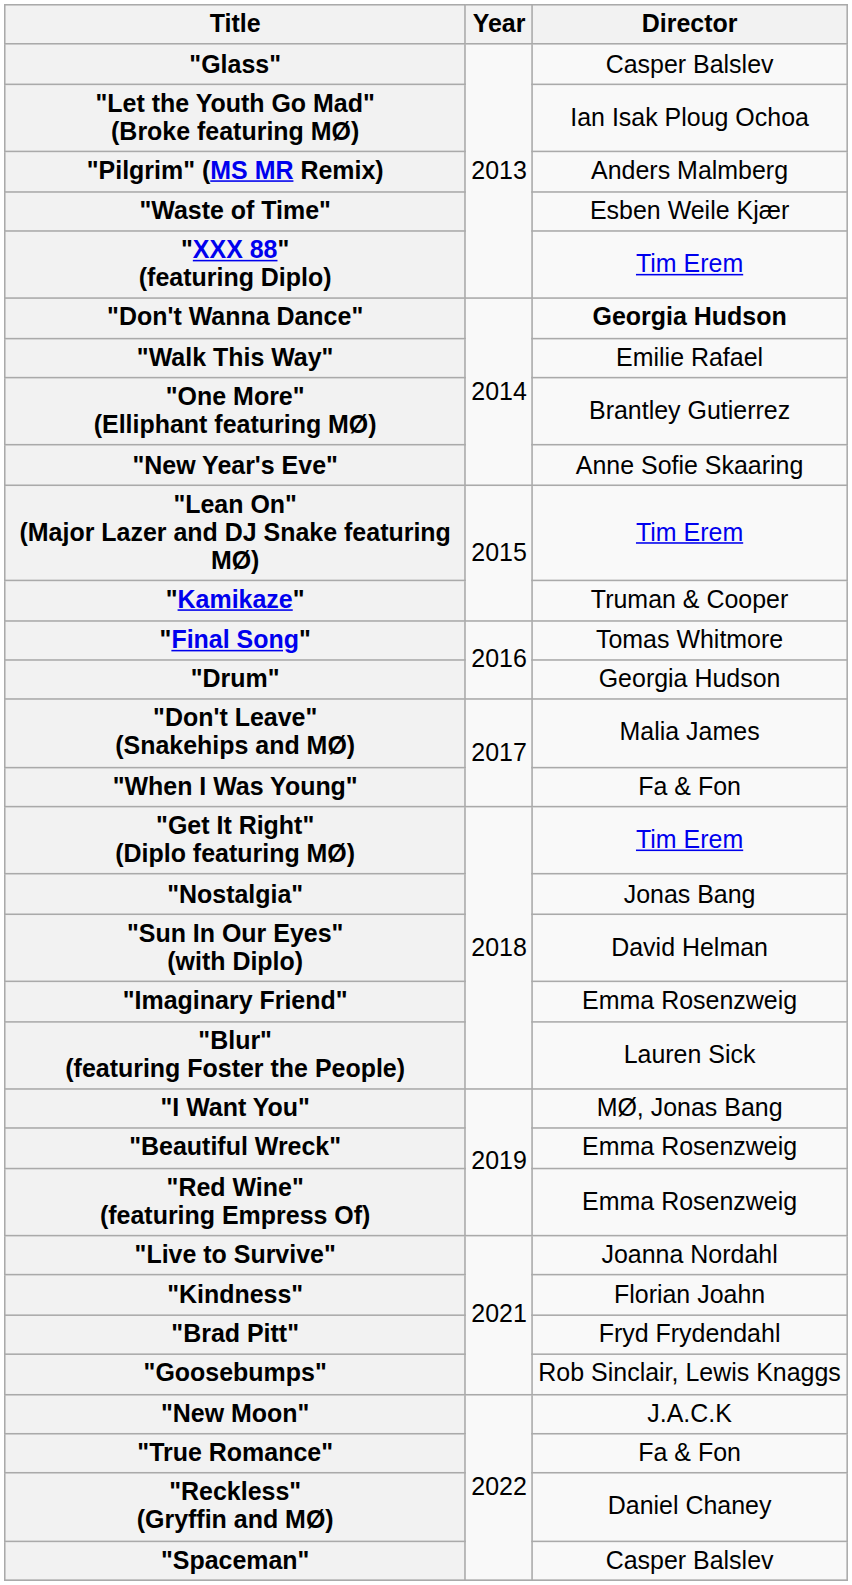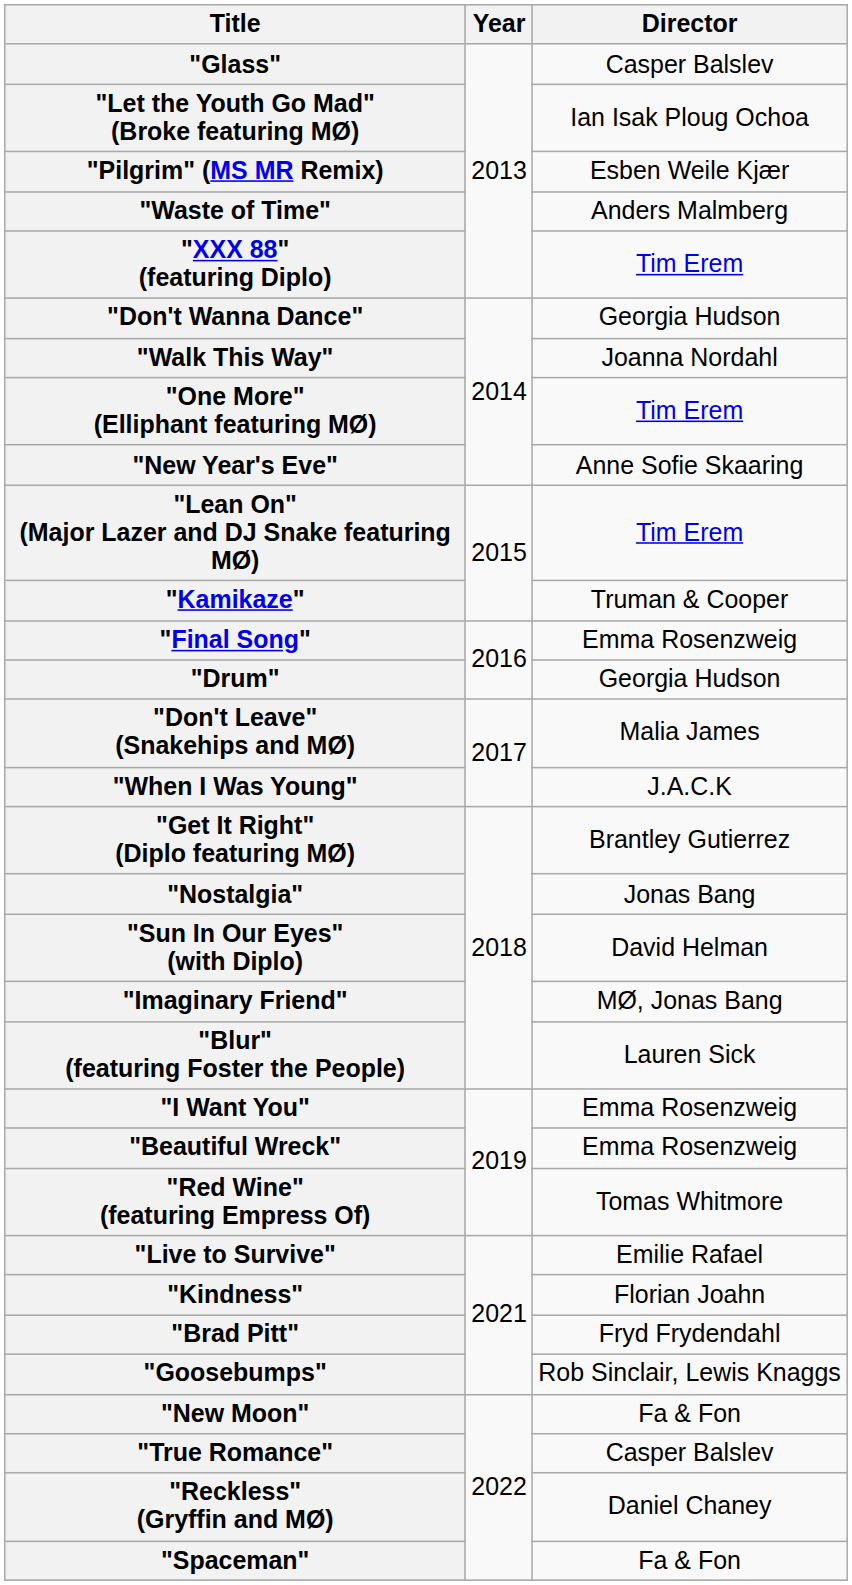 <table class="wikitable plainrowheaders" style="text-align:center;">
 <tr>
 <th scope="col" style="width:18em;">Title</th>
 <th scope="col">Year</th>
 <th scope="col">Director</th>
 </tr>
 <tr>
 <th scope="row">"Glass"</th>
 <td rowspan="5">2013</td>
 <td>Casper Balslev</td>
 </tr>
 <tr>
 <th scope="row">"Let the Youth Go Mad"<br><span>(Broke featuring MØ)</span></th>
 <td>Ian Isak Ploug Ochoa</td>
 </tr>
 <tr>
 <th scope="row">"Pilgrim" (<a href='#'>MS MR</a> Remix)</th>
-<td>Anders Malmberg</td>
+<td>Esben Weile Kjær</td>
 </tr>
 <tr>
 <th scope="row">"Waste of Time"</th>
-<td>Esben Weile Kjær</td>
+<td>Anders Malmberg</td>
 </tr>
 <tr>
 <th scope="row">"<a href='#'>XXX 88</a>"<br><span>(featuring Diplo)</span></th>
 <td><a href='#'>Tim Erem</a></td>
 </tr>
 <tr>
 <th scope="row">"Don't Wanna Dance"</th>
 <td rowspan="4">2014</td>
-<td><strong>Georgia Hudson</strong></td>
+<td>Georgia Hudson</td>
 </tr>
 <tr>
 <th scope="row">"Walk This Way"</th>
-<td>Emilie Rafael</td>
+<td>Joanna Nordahl</td>
 </tr>
 <tr>
 <th scope="row">"One More"<br><span>(Elliphant featuring MØ)</span></th>
-<td>Brantley Gutierrez</td>
+<td><a href='#'>Tim Erem</a></td>
 </tr>
 <tr>
 <th scope="row">"New Year's Eve"</th>
 <td>Anne Sofie Skaaring</td>
 </tr>
 <tr>
 <th scope="row">"Lean On"<br><span>(Major Lazer and DJ Snake featuring MØ)</span></th>
 <td rowspan="2">2015</td>
 <td><a href='#'>Tim Erem</a></td>
 </tr>
 <tr>
 <th scope="row">"<a href='#'>Kamikaze</a>"</th>
 <td>Truman & Cooper</td>
 </tr>
 <tr>
 <th scope="row">"<a href='#'>Final Song</a>"</th>
 <td rowspan="2">2016</td>
-<td>Tomas Whitmore</td>
+<td>Emma Rosenzweig</td>
 </tr>
 <tr>
 <th scope="row">"Drum"</th>
 <td>Georgia Hudson</td>
 </tr>
 <tr>
 <th scope="row">"Don't Leave"<br><span>(Snakehips and MØ)</span></th>
 <td rowspan="2">2017</td>
 <td>Malia James</td>
 </tr>
 <tr>
 <th scope="row">"When I Was Young"</th>
-<td>Fa & Fon</td>
+<td>J.A.C.K</td>
 </tr>
 <tr>
 <th scope="row">"Get It Right"<br><span>(Diplo featuring MØ)</span></th>
 <td rowspan="5">2018</td>
-<td><a href='#'>Tim Erem</a></td>
+<td>Brantley Gutierrez</td>
 </tr>
 <tr>
 <th scope="row">"Nostalgia"</th>
 <td>Jonas Bang</td>
 </tr>
 <tr>
 <th scope="row">"Sun In Our Eyes"<br><span>(with Diplo)</span></th>
 <td>David Helman</td>
 </tr>
 <tr>
 <th scope="row">"Imaginary Friend"</th>
-<td>Emma Rosenzweig</td>
+<td>MØ, Jonas Bang</td>
 </tr>
 <tr>
 <th scope="row">"Blur"<br><span>(featuring Foster the People)</span></th>
 <td>Lauren Sick</td>
 </tr>
 <tr>
 <th scope="row">"I Want You"</th>
 <td rowspan="3">2019</td>
-<td>MØ, Jonas Bang</td>
+<td>Emma Rosenzweig</td>
 </tr>
 <tr>
 <th scope="row">"Beautiful Wreck"</th>
 <td>Emma Rosenzweig</td>
 </tr>
 <tr>
 <th scope="row">"Red Wine"<br><span>(featuring Empress Of)</span></th>
-<td>Emma Rosenzweig</td>
+<td>Tomas Whitmore</td>
 </tr>
 <tr>
 <th scope="row">"Live to Survive"</th>
 <td rowspan="4">2021</td>
-<td>Joanna Nordahl</td>
+<td>Emilie Rafael</td>
 </tr>
 <tr>
 <th scope="row">"Kindness"</th>
 <td>Florian Joahn</td>
 </tr>
 <tr>
 <th scope="row">"Brad Pitt"</th>
 <td>Fryd Frydendahl</td>
 </tr>
 <tr>
 <th scope="row">"Goosebumps"</th>
 <td>Rob Sinclair, Lewis Knaggs</td>
 </tr>
 <tr>
 <th scope="row">"New Moon"</th>
 <td rowspan="4">2022</td>
-<td>J.A.C.K</td>
+<td>Fa & Fon</td>
 </tr>
 <tr>
 <th scope="row">"True Romance"</th>
-<td>Fa & Fon</td>
+<td>Casper Balslev</td>
 </tr>
 <tr>
 <th scope="row">"Reckless"<br><span>(Gryffin and MØ)</span></th>
 <td>Daniel Chaney</td>
 </tr>
 <tr>
 <th scope="row">"Spaceman"</th>
-<td>Casper Balslev</td>
+<td>Fa & Fon</td>
 </tr>
 <tr>
 </tr>
 </table>
